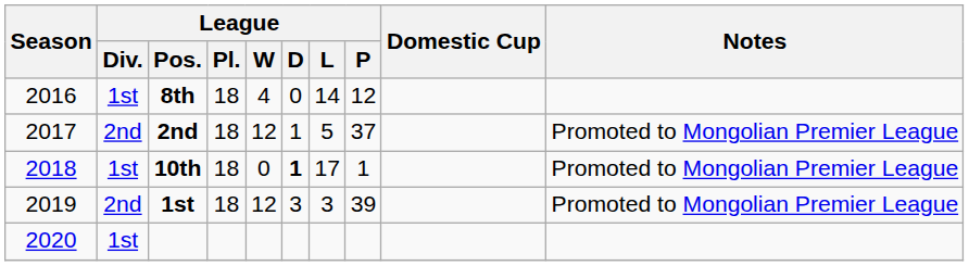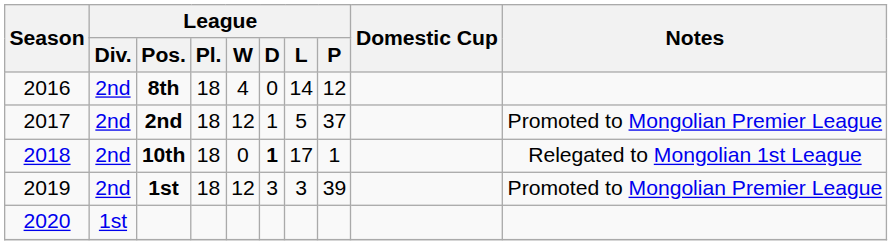 <table class="wikitable">
 <tr style="background:#efefef;">
 <th rowspan="2">Season</th>
 <th colspan="7">League</th>
 <th rowspan="2">Domestic Cup</th>
 <th rowspan="2">Notes</th>
 </tr>
 <tr>
 <th>Div.</th>
 <th>Pos.</th>
 <th>Pl.</th>
 <th>W</th>
 <th>D</th>
 <th>L</th>
 <th>P</th>
 </tr>
 <tr>
 <td align=center>2016</td>
-<td align=center><a href='#'>1st</a></td>
+<td align=center><a href='#'>2nd</a></td>
 <td style="text-align:center; "><strong>8th</strong></td>
 <td align=center>18</td>
 <td align=center>4</td>
 <td align=center>0</td>
 <td align=center>14</td>
 <td align=center>12</td>
 <td align=center></td>
 <td align=center></td>
 </tr>
 <tr>
 <td align=center>2017</td>
 <td align=center><a href='#'>2nd</a></td>
 <td style="text-align:center; "><strong>2nd</strong></td>
 <td align=center>18</td>
 <td align=center>12</td>
 <td align=center>1</td>
 <td align=center>5</td>
 <td align=center>37</td>
 <td align=center></td>
 <td align=center>Promoted to <a href='#'>Mongolian Premier League</a></td>
 </tr>
 <tr>
 <td align=center><a href='#'>2018</a></td>
-<td align=center><a href='#'>1st</a></td>
+<td align=center><a href='#'>2nd</a></td>
 <td style="text-align:center; "><strong>10th</strong></td>
 <td align=center>18</td>
 <td align=center>0</td>
 <td align=center><strong>1</strong></td>
 <td align=center>17</td>
 <td align=center>1</td>
 <td align=center></td>
-<td align=center>Promoted to <a href='#'>Mongolian Premier League</a></td>
+<td align=center>Relegated to <a href='#'>Mongolian 1st League</a></td>
 </tr>
 <tr>
 <td align=center>2019</td>
 <td align=center><a href='#'>2nd</a></td>
 <td style="text-align:center; "><strong>1st</strong></td>
 <td align=center>18</td>
 <td align=center>12</td>
 <td align=center>3</td>
 <td align=center>3</td>
 <td align=center>39</td>
 <td align=center></td>
 <td align=center>Promoted to <a href='#'>Mongolian Premier League</a></td>
 </tr>
 <tr>
 <td align=center><a href='#'>2020</a></td>
 <td align=center><a href='#'>1st</a></td>
 <td style="text-align:center; "></td>
 <td align=center></td>
 <td align=center></td>
 <td align=center></td>
 <td align=center></td>
 <td align=center></td>
 <td align=center></td>
 <td align=center></td>
 </tr>
 <tr>
 </tr>
 </table>
